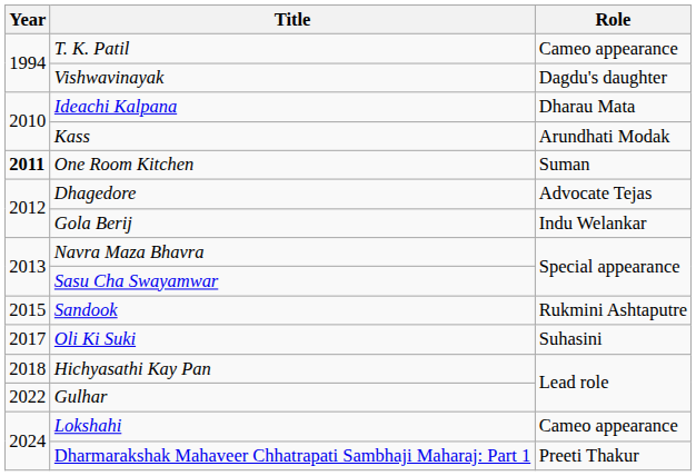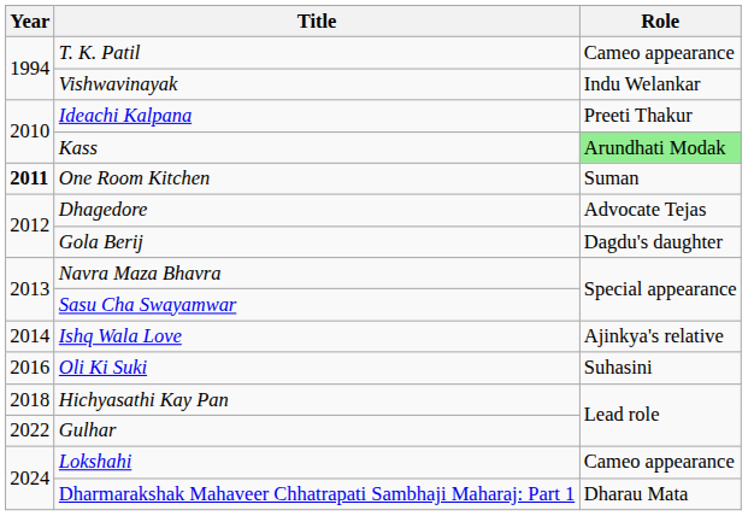 <table class="wikitable">
 <tr>
 <th>Year</th>
 <th>Title</th>
 <th>Role</th>
 </tr>
 <tr>
 <td rowspan="2">1994</td>
 <td><em>T. K. Patil</em></td>
 <td>Cameo appearance</td>
 </tr>
 <tr>
 <td><em>Vishwavinayak</em></td>
-<td>Dagdu's daughter</td>
+<td>Indu Welankar</td>
 </tr>
 <tr>
 <td rowspan="2">2010</td>
 <td><em><a href='#'>Ideachi Kalpana</a></em></td>
-<td>Dharau Mata  </td>
+<td>Preeti Thakur</td>
 </tr>
 <tr>
 <td><em>Kass</em></td>
-<td>Arundhati Modak</td>
+<td style="background: lightgreen;">Arundhati Modak</td>
 </tr>
 <tr>
 <td><strong>2011</strong></td>
 <td><em>One Room Kitchen</em></td>
 <td>Suman</td>
 </tr>
 <tr>
 <td rowspan="2">2012</td>
 <td><em>Dhagedore</em></td>
 <td>Advocate Tejas</td>
 </tr>
 <tr>
 <td><em>Gola Berij</em></td>
-<td>Indu Welankar</td>
+<td>Dagdu's daughter</td>
 </tr>
 <tr>
 <td rowspan="2">2013</td>
 <td><em>Navra Maza Bhavra</em></td>
 <td rowspan="2">Special appearance</td>
 </tr>
 <tr>
 <td><em><a href='#'>Sasu Cha Swayamwar</a></em></td>
 </tr>
 <tr>
-<td>2015</td>
-<td><em><a href='#'>Sandook</a></em></td>
-<td>Rukmini Ashtaputre</td>
+<td>2014</td>
+<td><em><a href='#'>Ishq Wala Love</a></em></td>
+<td>Ajinkya's relative</td>
 </tr>
 <tr>
-<td>2017</td>
+<td>2016</td>
 <td><em><a href='#'>Oli Ki Suki</a></em></td>
 <td>Suhasini</td>
 </tr>
 <tr>
 <td>2018</td>
 <td><em>Hichyasathi Kay Pan</em></td>
 <td rowspan="2">Lead role</td>
 </tr>
 <tr>
 <td>2022</td>
 <td><em>Gulhar</em></td>
 </tr>
 <tr>
 <td rowspan="2">2024</td>
 <td><em><a href='#'>Lokshahi</a></em></td>
 <td>Cameo appearance</td>
 </tr>
 <tr>
 <td><a href='#'>Dharmarakshak Mahaveer Chhatrapati Sambhaji Maharaj: Part 1</a></td>
-<td>Preeti Thakur</td>
+<td>Dharau Mata  </td>
 </tr>
 </table>
